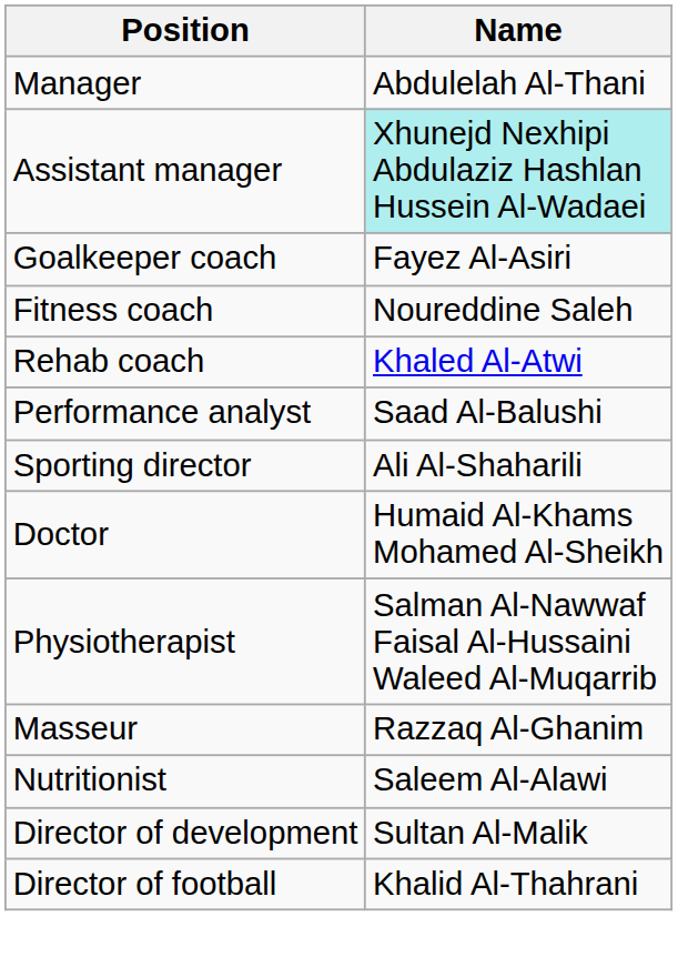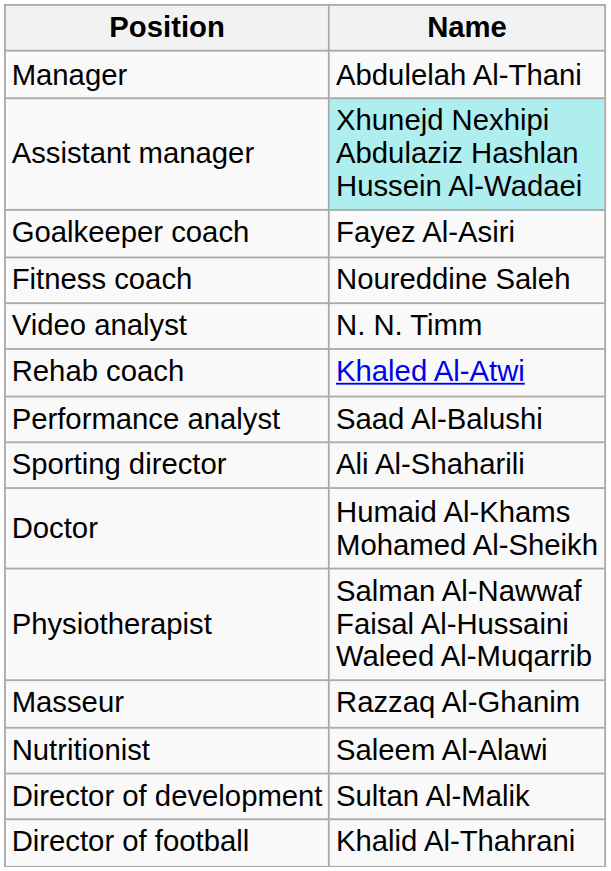 <table class="wikitable">
 <tr>
 <th>Position</th>
 <th>Name</th>
 </tr>
 <tr>
 <td>Manager</td>
 <td> Abdulelah Al-Thani</td>
 </tr>
 <tr>
 <td>Assistant manager</td>
 <td style="background: paleturquoise;"> Xhunejd Nexhipi <br>  Abdulaziz Hashlan <br>  Hussein Al-Wadaei</td>
 </tr>
 <tr>
 <td>Goalkeeper coach</td>
 <td> Fayez Al-Asiri</td>
 </tr>
 <tr>
 <td>Fitness coach</td>
 <td> Noureddine Saleh</td>
+</tr>
+<tr>
+<td>Video analyst</td>
+<td> N. N. Timm</td>
 </tr>
 <tr>
 <td>Rehab coach</td>
 <td> <a href='#'>Khaled Al-Atwi</a></td>
 </tr>
 <tr>
 <td>Performance analyst</td>
 <td> Saad Al-Balushi</td>
 </tr>
 <tr>
 <td>Sporting director</td>
 <td> Ali Al-Shaharili</td>
 </tr>
 <tr>
 <td>Doctor</td>
 <td> Humaid Al-Khams <br>  Mohamed Al-Sheikh</td>
 </tr>
 <tr>
 <td>Physiotherapist</td>
 <td> Salman Al-Nawwaf <br>  Faisal Al-Hussaini <br>  Waleed Al-Muqarrib</td>
 </tr>
 <tr>
 <td>Masseur</td>
 <td> Razzaq Al-Ghanim</td>
 </tr>
 <tr>
 <td>Nutritionist</td>
 <td> Saleem Al-Alawi</td>
 </tr>
 <tr>
 <td>Director of development</td>
 <td> Sultan Al-Malik</td>
 </tr>
 <tr>
 <td>Director of football</td>
 <td> Khalid Al-Thahrani</td>
 </tr>
 </table>
